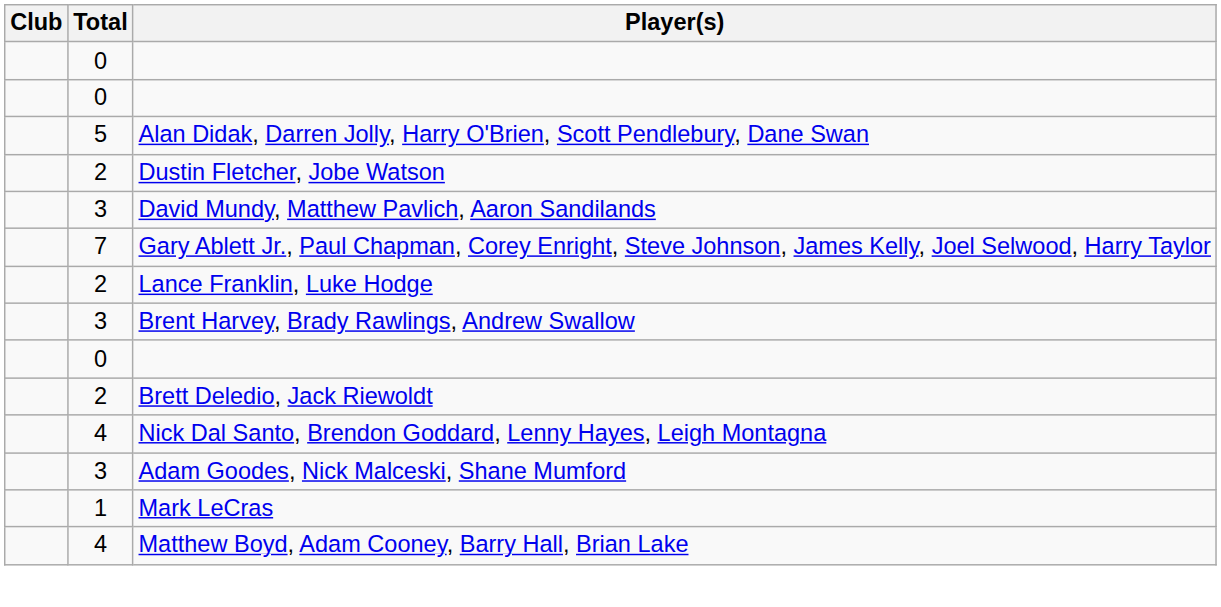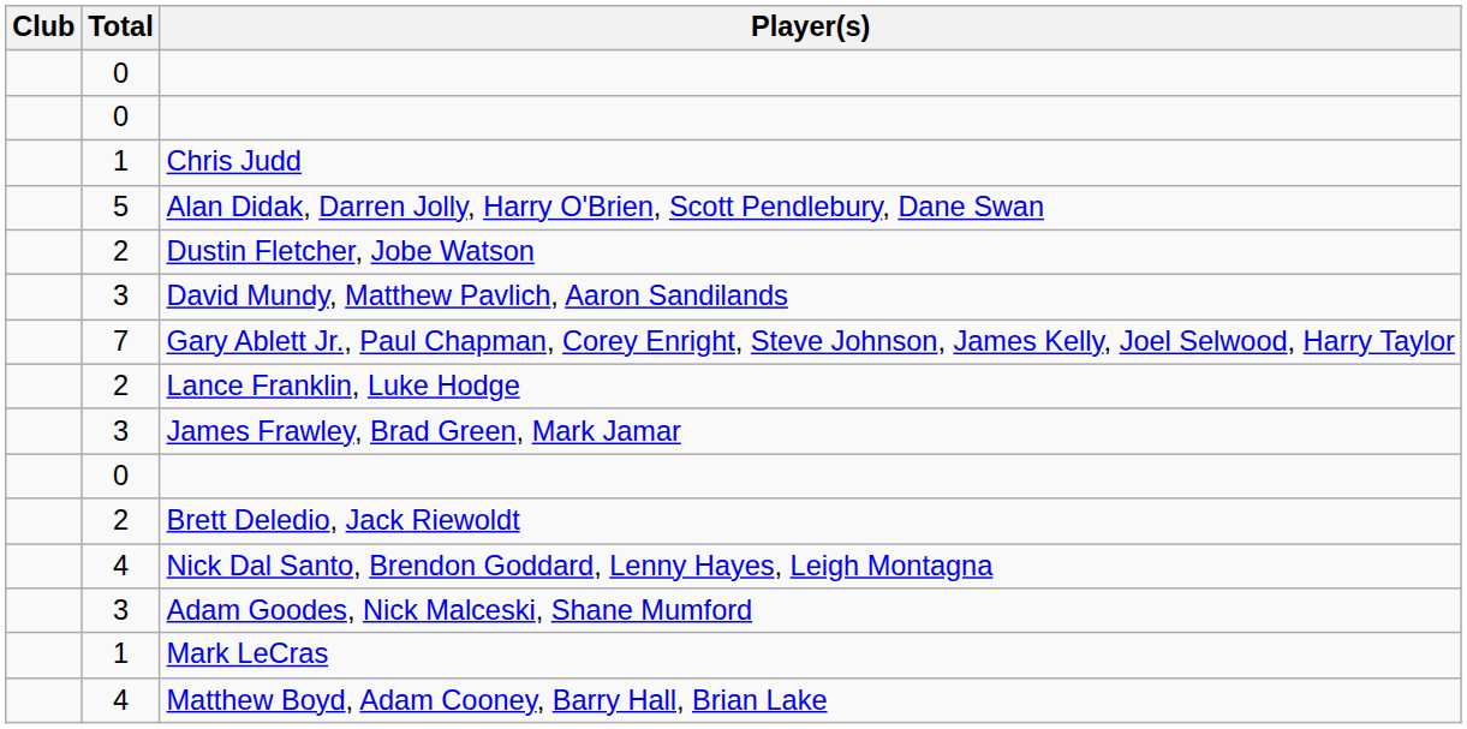 <table class="wikitable sortable">
 <tr>
 <th>Club</th>
 <th>Total</th>
 <th class=unsortable>Player(s)</th>
 </tr>
 <tr>
 <td></td>
 <td align=center>0</td>
 <td></td>
 </tr>
 <tr>
 <td></td>
 <td align=center>0</td>
 <td></td>
+</tr>
+<tr>
+<td></td>
+<td align=center>1</td>
+<td><a href='#'>Chris Judd</a></td>
 </tr>
 <tr>
 <td></td>
 <td align=center>5</td>
 <td><a href='#'>Alan Didak</a>, <a href='#'>Darren Jolly</a>, <a href='#'>Harry O'Brien</a>, <a href='#'>Scott Pendlebury</a>, <a href='#'>Dane Swan</a></td>
 </tr>
 <tr>
 <td></td>
 <td align=center>2</td>
 <td><a href='#'>Dustin Fletcher</a>, <a href='#'>Jobe Watson</a></td>
 </tr>
 <tr>
 <td></td>
 <td align=center>3</td>
 <td><a href='#'>David Mundy</a>, <a href='#'>Matthew Pavlich</a>, <a href='#'>Aaron Sandilands</a></td>
 </tr>
 <tr>
 <td></td>
 <td align=center>7</td>
 <td><a href='#'>Gary Ablett Jr.</a>, <a href='#'>Paul Chapman</a>, <a href='#'>Corey Enright</a>, <a href='#'>Steve Johnson</a>, <a href='#'>James Kelly</a>, <a href='#'>Joel Selwood</a>, <a href='#'>Harry Taylor</a></td>
 </tr>
 <tr>
 <td></td>
 <td align=center>2</td>
 <td><a href='#'>Lance Franklin</a>, <a href='#'>Luke Hodge</a></td>
 </tr>
 <tr>
 <td></td>
 <td align=center>3</td>
-<td><a href='#'>Brent Harvey</a>, <a href='#'>Brady Rawlings</a>, <a href='#'>Andrew Swallow</a></td>
+<td><a href='#'>James Frawley</a>, <a href='#'>Brad Green</a>, <a href='#'>Mark Jamar</a></td>
 </tr>
 <tr>
 <td></td>
 <td align=center>0</td>
 <td></td>
 </tr>
 <tr>
 <td></td>
 <td align=center>2</td>
 <td><a href='#'>Brett Deledio</a>, <a href='#'>Jack Riewoldt</a></td>
 </tr>
 <tr>
 <td></td>
 <td align=center>4</td>
 <td><a href='#'>Nick Dal Santo</a>, <a href='#'>Brendon Goddard</a>, <a href='#'>Lenny Hayes</a>, <a href='#'>Leigh Montagna</a></td>
 </tr>
 <tr>
 <td></td>
 <td align=center>3</td>
 <td><a href='#'>Adam Goodes</a>, <a href='#'>Nick Malceski</a>, <a href='#'>Shane Mumford</a></td>
 </tr>
 <tr>
 <td></td>
 <td align=center>1</td>
 <td><a href='#'>Mark LeCras</a></td>
 </tr>
 <tr>
 <td></td>
 <td align=center>4</td>
 <td><a href='#'>Matthew Boyd</a>, <a href='#'>Adam Cooney</a>, <a href='#'>Barry Hall</a>, <a href='#'>Brian Lake</a></td>
 </tr>
 </table>
